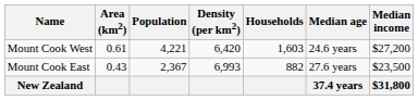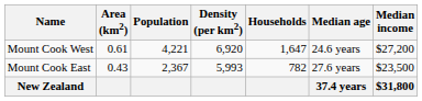 <table class="wikitable">
 <tr>
 <th>Name</th>
 <th>Area<br>(km<sup>2</sup>)</th>
 <th>Population</th>
 <th>Density<br>(per km<sup>2</sup>)</th>
 <th>Households</th>
 <th>Median age</th>
 <th>Median<br>income</th>
 </tr>
 <tr>
 <td>Mount Cook West</td>
 <td style="text-align:right;">0.61</td>
 <td style="text-align:right;">4,221</td>
-<td style="text-align:right;">6,420</td>
-<td style="text-align:right;">1,603</td>
+<td style="text-align:right;">6,920</td>
+<td style="text-align:right;">1,647</td>
 <td>24.6 years</td>
 <td>$27,200</td>
 </tr>
 <tr>
 <td>Mount Cook East</td>
 <td style="text-align:right;">0.43</td>
 <td style="text-align:right;">2,367</td>
-<td style="text-align:right;">6,993</td>
-<td style="text-align:right;">882</td>
+<td style="text-align:right;">5,993</td>
+<td style="text-align:right;">782</td>
 <td>27.6 years</td>
 <td>$23,500</td>
 </tr>
 <tr>
 <th>New Zealand</th>
 <th></th>
 <th></th>
 <th></th>
 <th></th>
 <th>37.4 years</th>
 <th style="text-align:left;">$31,800</th>
 </tr>
 </table>
